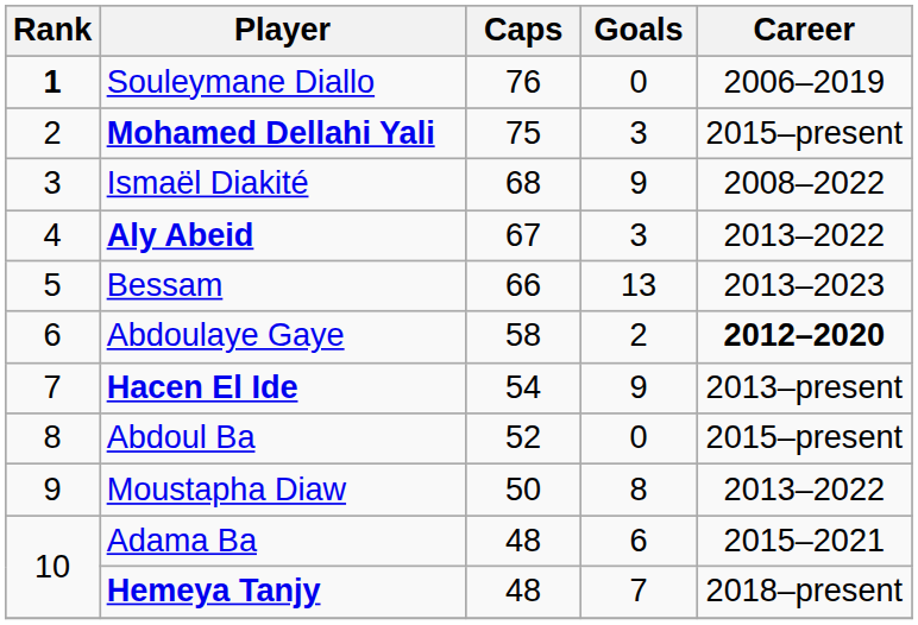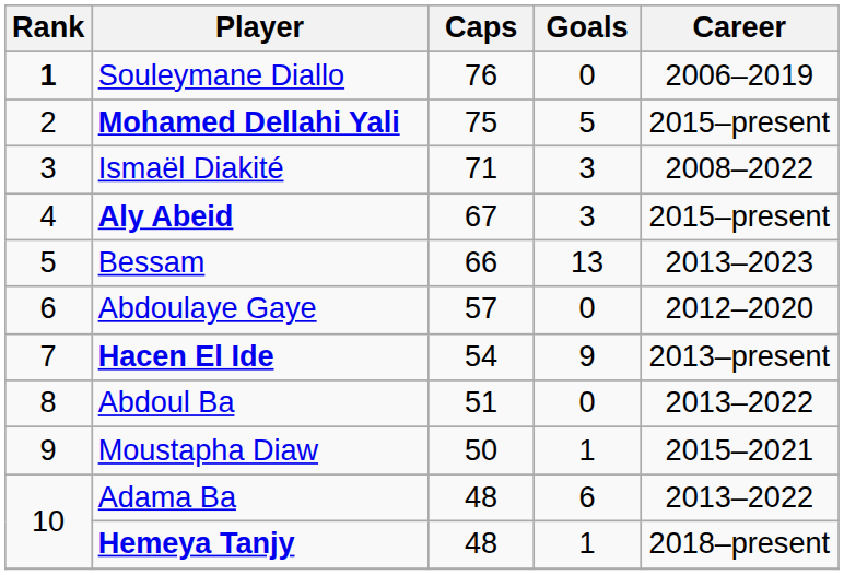 <table class="wikitable sortable" style="text-align:center;">
 <tr>
 <th width=30px>Rank</th>
 <th style="width:175px;">Player</th>
 <th width=50px>Caps</th>
 <th width=50px>Goals</th>
 <th style="width:100px;">Career</th>
 </tr>
 <tr>
 <td><strong>1</strong></td>
 <td align=left><a href='#'>Souleymane Diallo</a></td>
 <td>76</td>
 <td>0</td>
 <td>2006–2019</td>
 </tr>
 <tr>
 <td>2</td>
 <td align=left><strong><a href='#'>Mohamed Dellahi Yali</a></strong></td>
 <td>75</td>
-<td>3</td>
+<td>5</td>
 <td>2015–present</td>
 </tr>
 <tr>
 <td>3</td>
 <td align=left><a href='#'>Ismaël Diakité</a></td>
-<td>68</td>
-<td>9</td>
+<td>71</td>
+<td>3</td>
 <td>2008–2022</td>
 </tr>
 <tr>
 <td>4</td>
 <td align=left><strong><a href='#'>Aly Abeid</a></strong></td>
 <td>67</td>
 <td>3</td>
-<td>2013–2022</td>
+<td>2015–present</td>
 </tr>
 <tr>
 <td>5</td>
 <td align=left><a href='#'>Bessam</a></td>
 <td>66</td>
 <td>13</td>
 <td>2013–2023</td>
 </tr>
 <tr>
 <td>6</td>
 <td align=left><a href='#'>Abdoulaye Gaye</a></td>
-<td>58</td>
-<td>2</td>
-<td><strong>2012–2020</strong></td>
+<td>57</td>
+<td>0</td>
+<td>2012–2020</td>
 </tr>
 <tr>
 <td>7</td>
 <td align=left><strong><a href='#'>Hacen El Ide</a></strong></td>
 <td>54</td>
 <td>9</td>
 <td>2013–present</td>
 </tr>
 <tr>
 <td>8</td>
 <td align=left><a href='#'>Abdoul Ba</a></td>
-<td>52</td>
+<td>51</td>
 <td>0</td>
-<td>2015–present</td>
+<td>2013–2022</td>
 </tr>
 <tr>
 <td>9</td>
 <td align=left><a href='#'>Moustapha Diaw</a></td>
 <td>50</td>
-<td>8</td>
-<td>2013–2022</td>
+<td>1</td>
+<td>2015–2021</td>
 </tr>
 <tr>
 <td rowspan=2>10</td>
 <td align=left><a href='#'>Adama Ba</a></td>
 <td>48</td>
 <td>6</td>
-<td>2015–2021</td>
+<td>2013–2022</td>
 </tr>
 <tr>
 <td align=left><strong><a href='#'>Hemeya Tanjy</a></strong></td>
 <td>48</td>
-<td>7</td>
+<td>1</td>
 <td>2018–present</td>
 </tr>
 <tr>
 </tr>
 </table>
